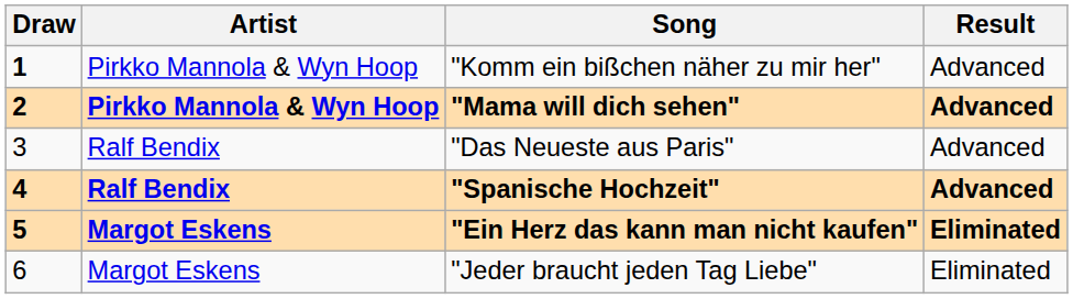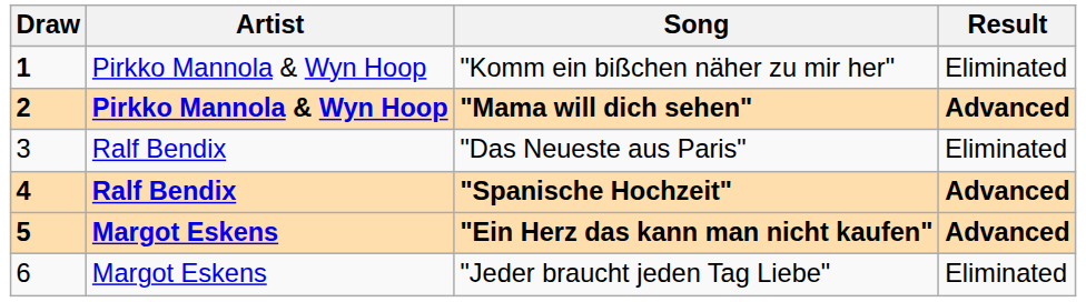 <table class="sortable wikitable" style="margin: 1em auto 1em auto">
 <tr>
 <th>Draw</th>
 <th>Artist</th>
 <th>Song</th>
 <th>Result</th>
 </tr>
 <tr>
 <td><strong>1</strong></td>
 <td><a href='#'>Pirkko Mannola</a> & <a href='#'>Wyn Hoop</a></td>
 <td>"Komm ein bißchen näher zu mir her"</td>
-<td>Advanced</td>
+<td>Eliminated</td>
 </tr>
 <tr style="background:#FFDEAD; font-weight:bold;">
 <td>2</td>
 <td><a href='#'>Pirkko Mannola</a> & <a href='#'>Wyn Hoop</a></td>
 <td>"Mama will dich sehen"</td>
 <td>Advanced</td>
 </tr>
 <tr>
 <td>3</td>
 <td><a href='#'>Ralf Bendix</a></td>
 <td>"Das Neueste aus Paris"</td>
-<td>Advanced</td>
+<td>Eliminated</td>
 </tr>
 <tr style="background:#FFDEAD; font-weight:bold;">
 <td>4</td>
 <td><a href='#'>Ralf Bendix</a></td>
 <td>"Spanische Hochzeit"</td>
 <td>Advanced</td>
 </tr>
 <tr style="background:#FFDEAD; font-weight:bold;">
 <td>5</td>
 <td><a href='#'>Margot Eskens</a></td>
 <td>"Ein Herz das kann man nicht kaufen"</td>
-<td>Eliminated</td>
+<td>Advanced</td>
 </tr>
 <tr>
 <td>6</td>
 <td><a href='#'>Margot Eskens</a></td>
 <td>"Jeder braucht jeden Tag Liebe"</td>
 <td>Eliminated</td>
 </tr>
 </table>
